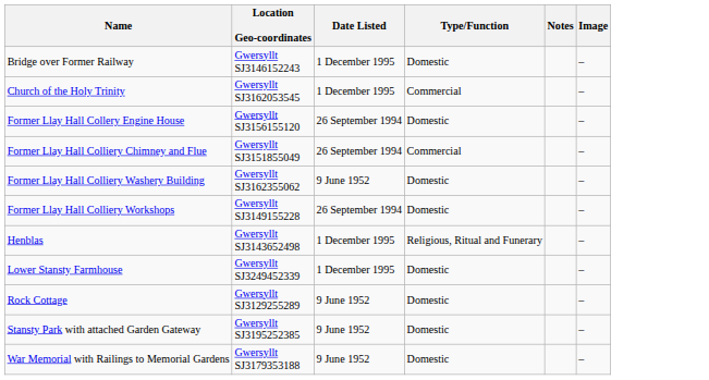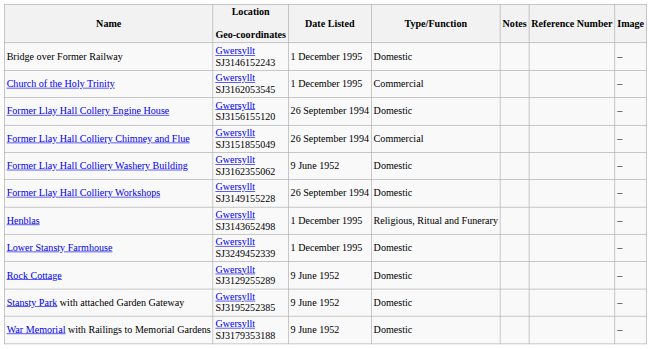 <table class="wikitable sortable">
 <tr>
 <th>Name</th>
 <th>Location<br><br>Geo-coordinates</th>
 <th>Date Listed</th>
 <th>Type/Function</th>
 <th>Notes</th>
+<th>Reference Number</th>
 <th>Image</th>
 </tr>
 <tr>
 <td>Bridge over Former Railway</td>
 <td><a href='#'>Gwersyllt</a><br>SJ3146152243<br></td>
 <td>1 December 1995</td>
 <td>Domestic</td>
+<td></td>
 <td></td>
 <td>–</td>
 </tr>
 <tr>
 <td><a href='#'>Church of the Holy Trinity</a></td>
 <td><a href='#'>Gwersyllt</a><br>SJ3162053545<br></td>
 <td>1 December 1995</td>
 <td>Commercial</td>
 <td></td>
+<td></td>
 <td>–</td>
 </tr>
 <tr>
 <td><a href='#'>Former Llay Hall Collery Engine House</a></td>
 <td><a href='#'>Gwersyllt</a><br>SJ3156155120<br></td>
 <td>26 September 1994</td>
 <td>Domestic</td>
+<td></td>
 <td></td>
 <td>–</td>
 </tr>
 <tr>
 <td><a href='#'>Former Llay Hall Colliery Chimney and Flue</a></td>
 <td><a href='#'>Gwersyllt</a><br>SJ3151855049<br></td>
 <td>26 September 1994</td>
 <td>Commercial</td>
 <td></td>
+<td></td>
 <td>–</td>
 </tr>
 <tr>
 <td><a href='#'>Former Llay Hall Colliery Washery Building</a></td>
 <td><a href='#'>Gwersyllt</a><br>SJ3162355062<br></td>
 <td>9 June 1952</td>
 <td>Domestic</td>
+<td></td>
 <td></td>
 <td>–</td>
 </tr>
 <tr>
 <td><a href='#'>Former Llay Hall Colliery Workshops</a></td>
 <td><a href='#'>Gwersyllt</a><br>SJ3149155228<br></td>
 <td>26 September 1994</td>
 <td>Domestic</td>
 <td></td>
+<td></td>
 <td>–</td>
 </tr>
 <tr>
 <td><a href='#'>Henblas</a></td>
 <td><a href='#'>Gwersyllt</a><br>SJ3143652498<br></td>
 <td>1 December 1995</td>
 <td>Religious, Ritual and Funerary</td>
+<td></td>
 <td></td>
 <td>–</td>
 </tr>
 <tr>
 <td><a href='#'>Lower Stansty Farmhouse</a></td>
 <td><a href='#'>Gwersyllt</a><br>SJ3249452339<br></td>
 <td>1 December 1995</td>
 <td>Domestic</td>
 <td></td>
+<td></td>
 <td>–</td>
 </tr>
 <tr>
 <td><a href='#'>Rock Cottage</a></td>
 <td><a href='#'>Gwersyllt</a><br>SJ3129255289<br></td>
 <td>9 June 1952</td>
 <td>Domestic</td>
+<td></td>
 <td></td>
 <td>–</td>
 </tr>
 <tr>
 <td><a href='#'>Stansty Park</a> with attached Garden Gateway</td>
 <td><a href='#'>Gwersyllt</a><br>SJ3195252385<br></td>
 <td>9 June 1952</td>
 <td>Domestic</td>
 <td></td>
+<td></td>
 <td>–</td>
 </tr>
 <tr>
 <td><a href='#'>War Memorial</a> with Railings to Memorial Gardens</td>
 <td><a href='#'>Gwersyllt</a><br>SJ3179353188<br></td>
 <td>9 June 1952</td>
 <td>Domestic</td>
 <td></td>
+<td></td>
 <td>–</td>
 </tr>
 </table>
